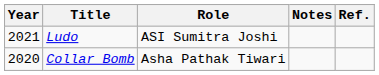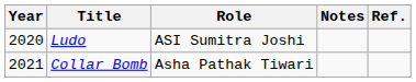 <table class="wikitable sortable">
 <tr>
 <th>Year</th>
 <th>Title</th>
 <th>Role</th>
 <th class="unsortable">Notes</th>
 <th class="unsortable">Ref.</th>
 </tr>
 <tr>
-<td>2021</td>
+<td>2020</td>
 <td><em><a href='#'>Ludo</a></em></td>
 <td>ASI Sumitra Joshi</td>
 <td></td>
 <td></td>
 </tr>
 <tr>
-<td>2020</td>
+<td>2021</td>
 <td><em><a href='#'>Collar Bomb</a></em></td>
 <td>Asha Pathak Tiwari</td>
 <td></td>
 <td></td>
 </tr>
 </table>
